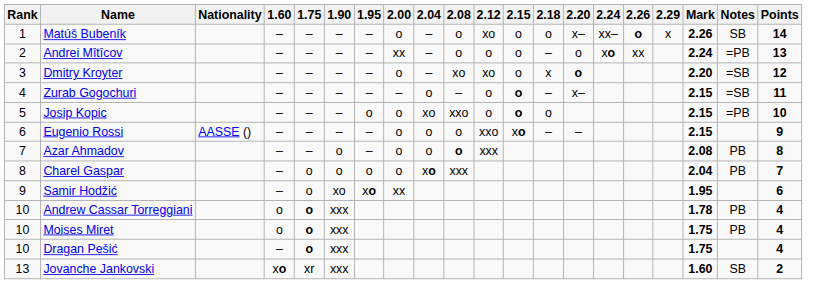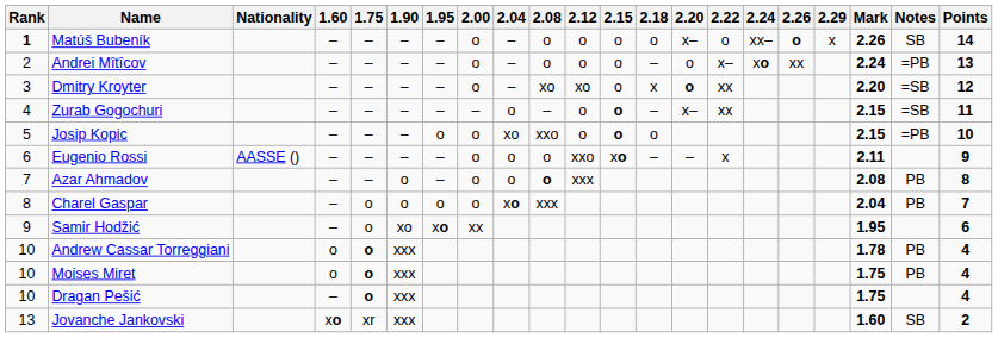 <table class="wikitable sortable" style="text-align:center; font-size:90%">
 <tr>
 <th>Rank</th>
 <th>Name</th>
 <th>Nationality</th>
 <th>1.60</th>
 <th>1.75</th>
 <th>1.90</th>
 <th>1.95</th>
 <th>2.00</th>
 <th>2.04</th>
 <th>2.08</th>
 <th>2.12</th>
 <th>2.15</th>
 <th>2.18</th>
 <th>2.20</th>
+<th>2.22</th>
 <th>2.24</th>
 <th>2.26</th>
 <th>2.29</th>
 <th>Mark</th>
 <th>Notes</th>
 <th>Points</th>
 </tr>
 <tr>
-<td>1</td>
+<td><strong>1</strong></td>
 <td align=left><a href='#'>Matúš Bubeník</a></td>
 <td align=left></td>
 <td>–</td>
 <td>–</td>
 <td>–</td>
 <td>–</td>
 <td>o</td>
 <td>–</td>
 <td>o</td>
-<td>xo</td>
+<td>o</td>
 <td>o</td>
 <td>o</td>
 <td>x–</td>
+<td>o</td>
 <td>xx–</td>
 <td><strong>o</strong></td>
 <td>x</td>
 <td><strong>2.26</strong></td>
 <td>SB</td>
 <td><strong>14</strong></td>
 </tr>
 <tr>
 <td>2</td>
 <td align=left><a href='#'>Andrei Mîtîcov</a></td>
 <td align=left></td>
 <td>–</td>
 <td>–</td>
 <td>–</td>
 <td>–</td>
-<td>xx</td>
+<td>o</td>
 <td>–</td>
 <td>o</td>
 <td>o</td>
 <td>o</td>
 <td>–</td>
 <td>o</td>
+<td>x–</td>
 <td>x<strong>o</strong></td>
 <td>xx</td>
 <td></td>
 <td><strong>2.24</strong></td>
 <td>=PB</td>
 <td><strong>13</strong></td>
 </tr>
 <tr>
 <td>3</td>
 <td align=left><a href='#'>Dmitry Kroyter</a></td>
 <td align=left></td>
 <td>–</td>
 <td>–</td>
 <td>–</td>
 <td>–</td>
 <td>o</td>
 <td>–</td>
 <td>xo</td>
 <td>xo</td>
 <td>o</td>
 <td>x</td>
 <td><strong>o</strong></td>
+<td>xx</td>
 <td></td>
 <td></td>
 <td></td>
 <td><strong>2.20</strong></td>
 <td>=SB</td>
 <td><strong>12</strong></td>
 </tr>
 <tr>
 <td>4</td>
 <td align=left><a href='#'>Zurab Gogochuri</a></td>
 <td align=left></td>
 <td>–</td>
 <td>–</td>
 <td>–</td>
 <td>–</td>
 <td>–</td>
 <td>o</td>
 <td>–</td>
 <td>o</td>
 <td><strong>o</strong></td>
 <td>–</td>
 <td>x–</td>
+<td>xx</td>
 <td></td>
 <td></td>
 <td></td>
 <td><strong>2.15</strong></td>
 <td>=SB</td>
 <td><strong>11</strong></td>
 </tr>
 <tr>
 <td>5</td>
 <td align=left><a href='#'>Josip Kopic</a></td>
 <td align=left></td>
 <td>–</td>
 <td>–</td>
 <td>–</td>
 <td>o</td>
 <td>o</td>
 <td>xo</td>
 <td>xxo</td>
 <td>o</td>
 <td><strong>o</strong></td>
 <td>o</td>
 <td></td>
 <td></td>
 <td></td>
 <td></td>
+<td></td>
 <td><strong>2.15</strong></td>
 <td>=PB</td>
 <td><strong>10</strong></td>
 </tr>
 <tr>
 <td>6</td>
 <td align=left><a href='#'>Eugenio Rossi</a></td>
 <td align=left> <a href='#'>AASSE</a> ()</td>
 <td>–</td>
 <td>–</td>
 <td>–</td>
 <td>–</td>
 <td>o</td>
 <td>o</td>
 <td>o</td>
 <td>xxo</td>
 <td>x<strong>o</strong></td>
 <td>–</td>
 <td>–</td>
+<td>x</td>
 <td></td>
 <td></td>
 <td></td>
-<td><strong>2.15</strong></td>
+<td><strong>2.11</strong></td>
 <td></td>
 <td><strong>9</strong></td>
 </tr>
 <tr>
 <td>7</td>
 <td align=left><a href='#'>Azar Ahmadov</a></td>
 <td align=left></td>
 <td>–</td>
 <td>–</td>
 <td>o</td>
 <td>–</td>
 <td>o</td>
 <td>o</td>
 <td><strong>o</strong></td>
 <td>xxx</td>
 <td></td>
 <td></td>
 <td></td>
 <td></td>
 <td></td>
 <td></td>
+<td></td>
 <td><strong>2.08</strong></td>
 <td>PB</td>
 <td><strong>8</strong></td>
 </tr>
 <tr>
 <td>8</td>
 <td align=left><a href='#'>Charel Gaspar</a></td>
 <td align=left></td>
 <td>–</td>
 <td>o</td>
 <td>o</td>
 <td>o</td>
 <td>o</td>
 <td>x<strong>o</strong></td>
 <td>xxx</td>
+<td></td>
 <td></td>
 <td></td>
 <td></td>
 <td></td>
 <td></td>
 <td></td>
 <td></td>
 <td><strong>2.04</strong></td>
 <td>PB</td>
 <td><strong>7</strong></td>
 </tr>
 <tr>
 <td>9</td>
 <td align=left><a href='#'>Samir Hodžić</a></td>
 <td align=left></td>
 <td>–</td>
 <td>o</td>
 <td>xo</td>
 <td>x<strong>o</strong></td>
 <td>xx</td>
 <td></td>
 <td></td>
 <td></td>
 <td></td>
 <td></td>
 <td></td>
 <td></td>
 <td></td>
 <td></td>
+<td></td>
 <td><strong>1.95</strong></td>
 <td></td>
 <td><strong>6</strong></td>
 </tr>
 <tr>
 <td>10</td>
 <td align=left><a href='#'>Andrew Cassar Torreggiani</a></td>
 <td align=left></td>
 <td>o</td>
 <td><strong>o</strong></td>
 <td>xxx</td>
+<td></td>
 <td></td>
 <td></td>
 <td></td>
 <td></td>
 <td></td>
 <td></td>
 <td></td>
 <td></td>
 <td></td>
 <td></td>
 <td></td>
 <td><strong>1.78</strong></td>
 <td>PB</td>
 <td><strong>4</strong></td>
 </tr>
 <tr>
 <td>10</td>
 <td align=left><a href='#'>Moises Miret</a></td>
 <td align=left></td>
 <td>o</td>
 <td><strong>o</strong></td>
 <td>xxx</td>
 <td></td>
 <td></td>
 <td></td>
 <td></td>
 <td></td>
 <td></td>
 <td></td>
 <td></td>
 <td></td>
 <td></td>
 <td></td>
+<td></td>
 <td><strong>1.75</strong></td>
 <td>PB</td>
 <td><strong>4</strong></td>
 </tr>
 <tr>
 <td>10</td>
 <td align=left><a href='#'>Dragan Pešić</a></td>
 <td align=left></td>
 <td>–</td>
 <td><strong>o</strong></td>
 <td>xxx</td>
+<td></td>
 <td></td>
 <td></td>
 <td></td>
 <td></td>
 <td></td>
 <td></td>
 <td></td>
 <td></td>
 <td></td>
 <td></td>
 <td></td>
 <td><strong>1.75</strong></td>
 <td></td>
 <td><strong>4</strong></td>
 </tr>
 <tr>
 <td>13</td>
 <td align=left><a href='#'>Jovanche Jankovski</a></td>
 <td align=left></td>
 <td>x<strong>o</strong></td>
 <td>xr</td>
 <td>xxx</td>
 <td></td>
 <td></td>
 <td></td>
 <td></td>
 <td></td>
 <td></td>
 <td></td>
 <td></td>
 <td></td>
 <td></td>
 <td></td>
+<td></td>
 <td><strong>1.60</strong></td>
 <td>SB</td>
 <td><strong>2</strong></td>
 </tr>
 </table>
